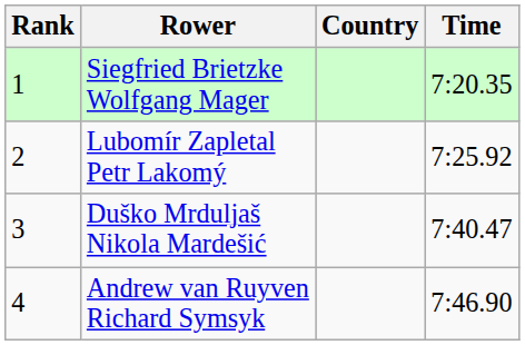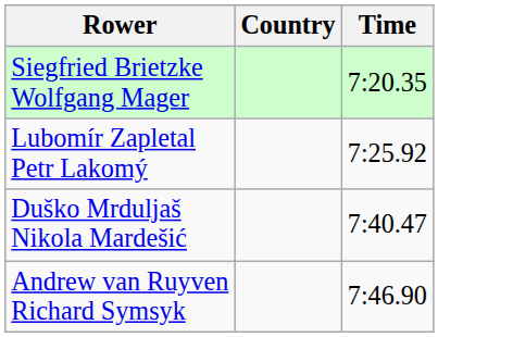 <table class="wikitable sortable" style="text-align:middle">
 <tr>
-<th>Rank</th>
 <th>Rower</th>
 <th>Country</th>
 <th>Time</th>
 </tr>
 <tr bgcolor=ccffcc>
-<td>1</td>
 <td><a href='#'>Siegfried Brietzke</a><br><a href='#'>Wolfgang Mager</a></td>
 <td></td>
 <td>7:20.35</td>
 </tr>
 <tr>
-<td>2</td>
 <td><a href='#'>Lubomír Zapletal</a><br><a href='#'>Petr Lakomý</a></td>
 <td></td>
 <td>7:25.92</td>
 </tr>
 <tr>
-<td>3</td>
 <td><a href='#'>Duško Mrduljaš</a><br><a href='#'>Nikola Mardešić</a></td>
 <td></td>
 <td>7:40.47</td>
 </tr>
 <tr>
-<td>4</td>
 <td><a href='#'>Andrew van Ruyven</a><br><a href='#'>Richard Symsyk</a></td>
 <td></td>
 <td>7:46.90</td>
 </tr>
 </table>
